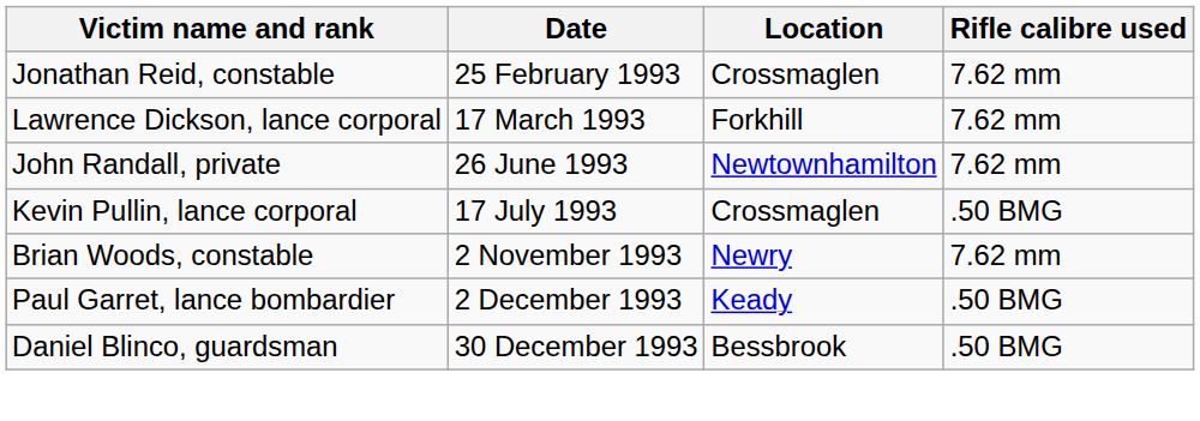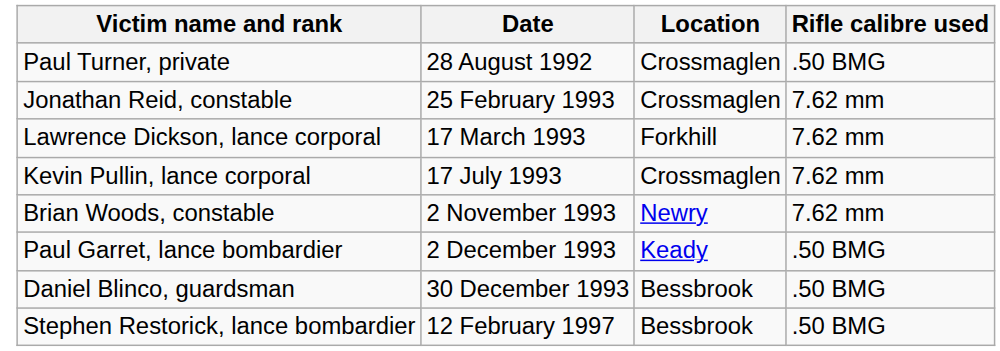 <table class=wikitable style=float:right;margin-left:1em;>
 <tr>
 <th>Victim name and rank</th>
 <th>Date</th>
 <th>Location</th>
 <th>Rifle calibre used</th>
+</tr>
+<tr>
+<td>Paul Turner, private</td>
+<td>28 August 1992</td>
+<td>Crossmaglen</td>
+<td>.50 BMG</td>
 </tr>
 <tr>
 <td>Jonathan Reid, constable</td>
 <td>25 February 1993</td>
 <td>Crossmaglen</td>
 <td>7.62 mm</td>
 </tr>
 <tr>
 <td>Lawrence Dickson, lance corporal</td>
 <td>17 March 1993</td>
 <td>Forkhill</td>
 <td>7.62 mm</td>
 </tr>
 <tr>
-<td>John Randall, private</td>
-<td>26 June 1993</td>
-<td><a href='#'>Newtownhamilton</a></td>
-<td>7.62 mm</td>
-</tr>
-<tr>
 <td>Kevin Pullin, lance corporal</td>
 <td>17 July 1993</td>
 <td>Crossmaglen</td>
-<td>.50 BMG</td>
+<td>7.62 mm</td>
 </tr>
 <tr>
 <td>Brian Woods, constable</td>
 <td>2 November 1993</td>
 <td><a href='#'>Newry</a></td>
 <td>7.62 mm</td>
 </tr>
 <tr>
 <td>Paul Garret, lance bombardier</td>
 <td>2 December 1993</td>
 <td><a href='#'>Keady</a></td>
 <td>.50 BMG</td>
 </tr>
 <tr>
 <td>Daniel Blinco, guardsman</td>
 <td>30 December 1993</td>
 <td>Bessbrook</td>
 <td>.50 BMG</td>
 </tr>
+<tr>
+<td>Stephen Restorick, lance bombardier</td>
+<td>12 February 1997</td>
+<td>Bessbrook</td>
+<td>.50 BMG</td>
+</tr>
 </table>
